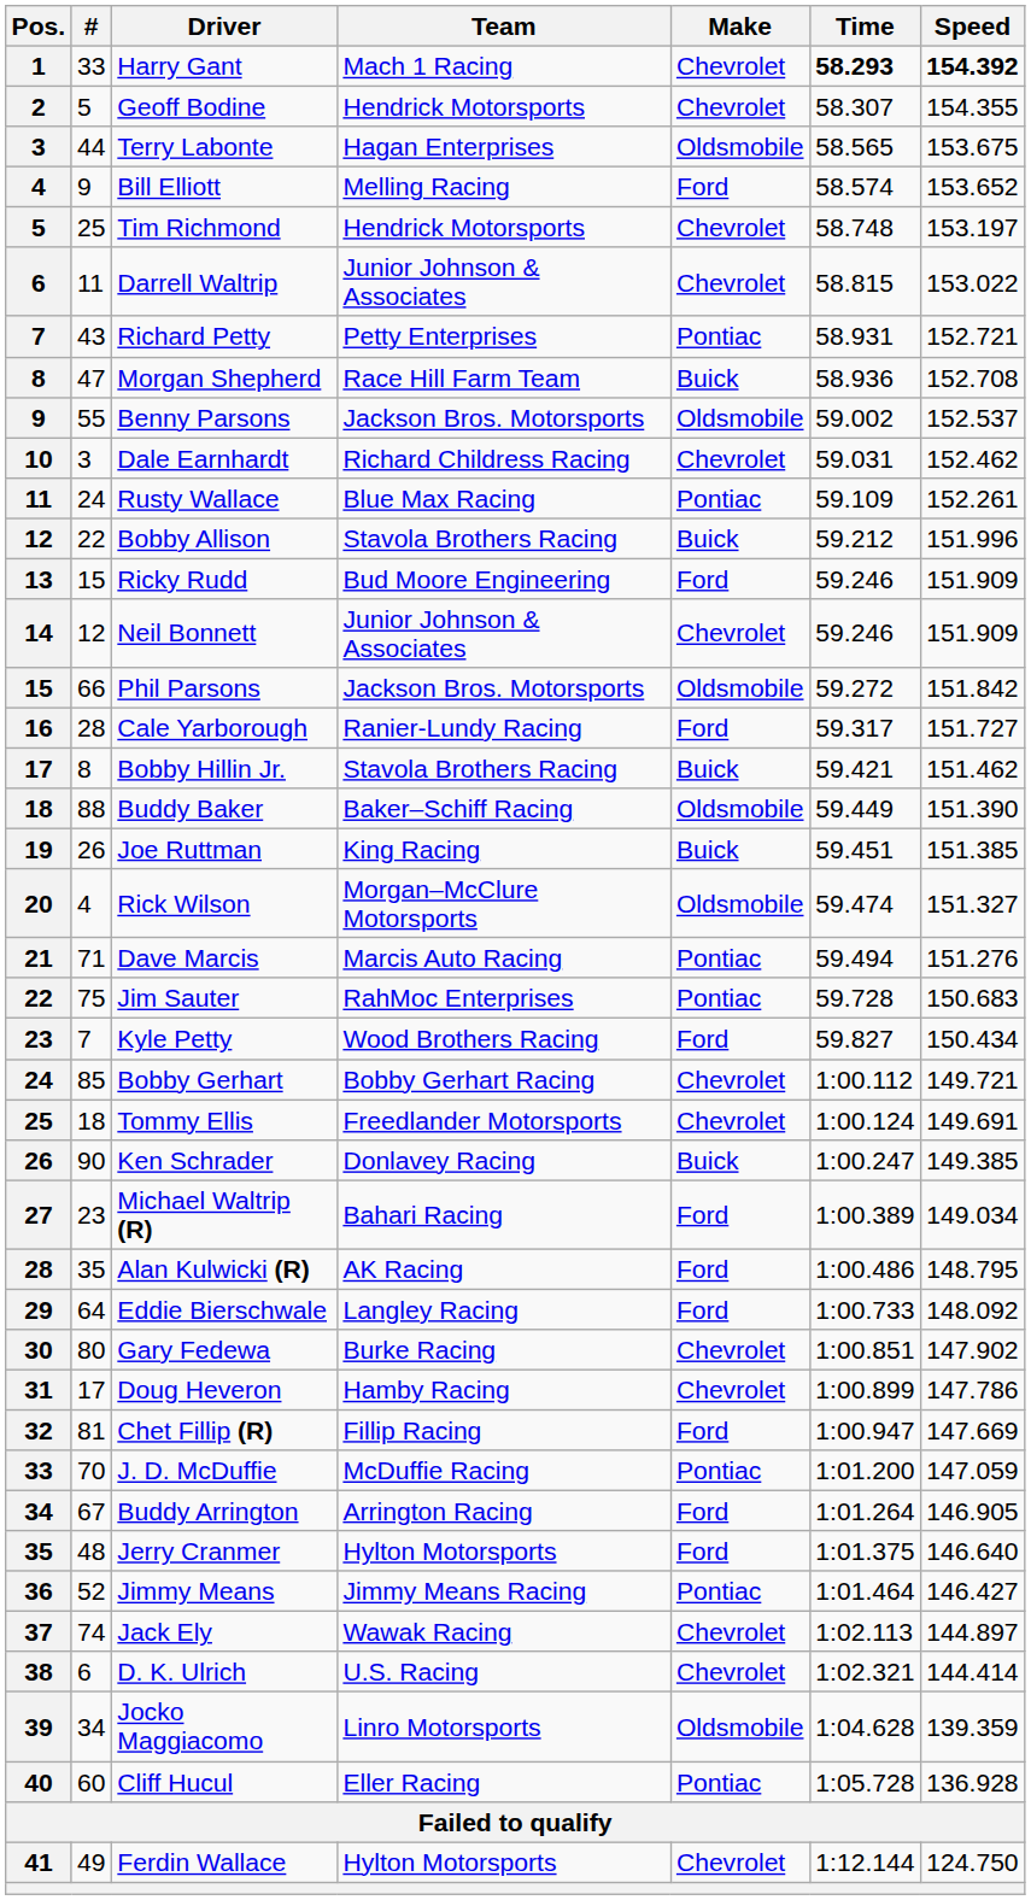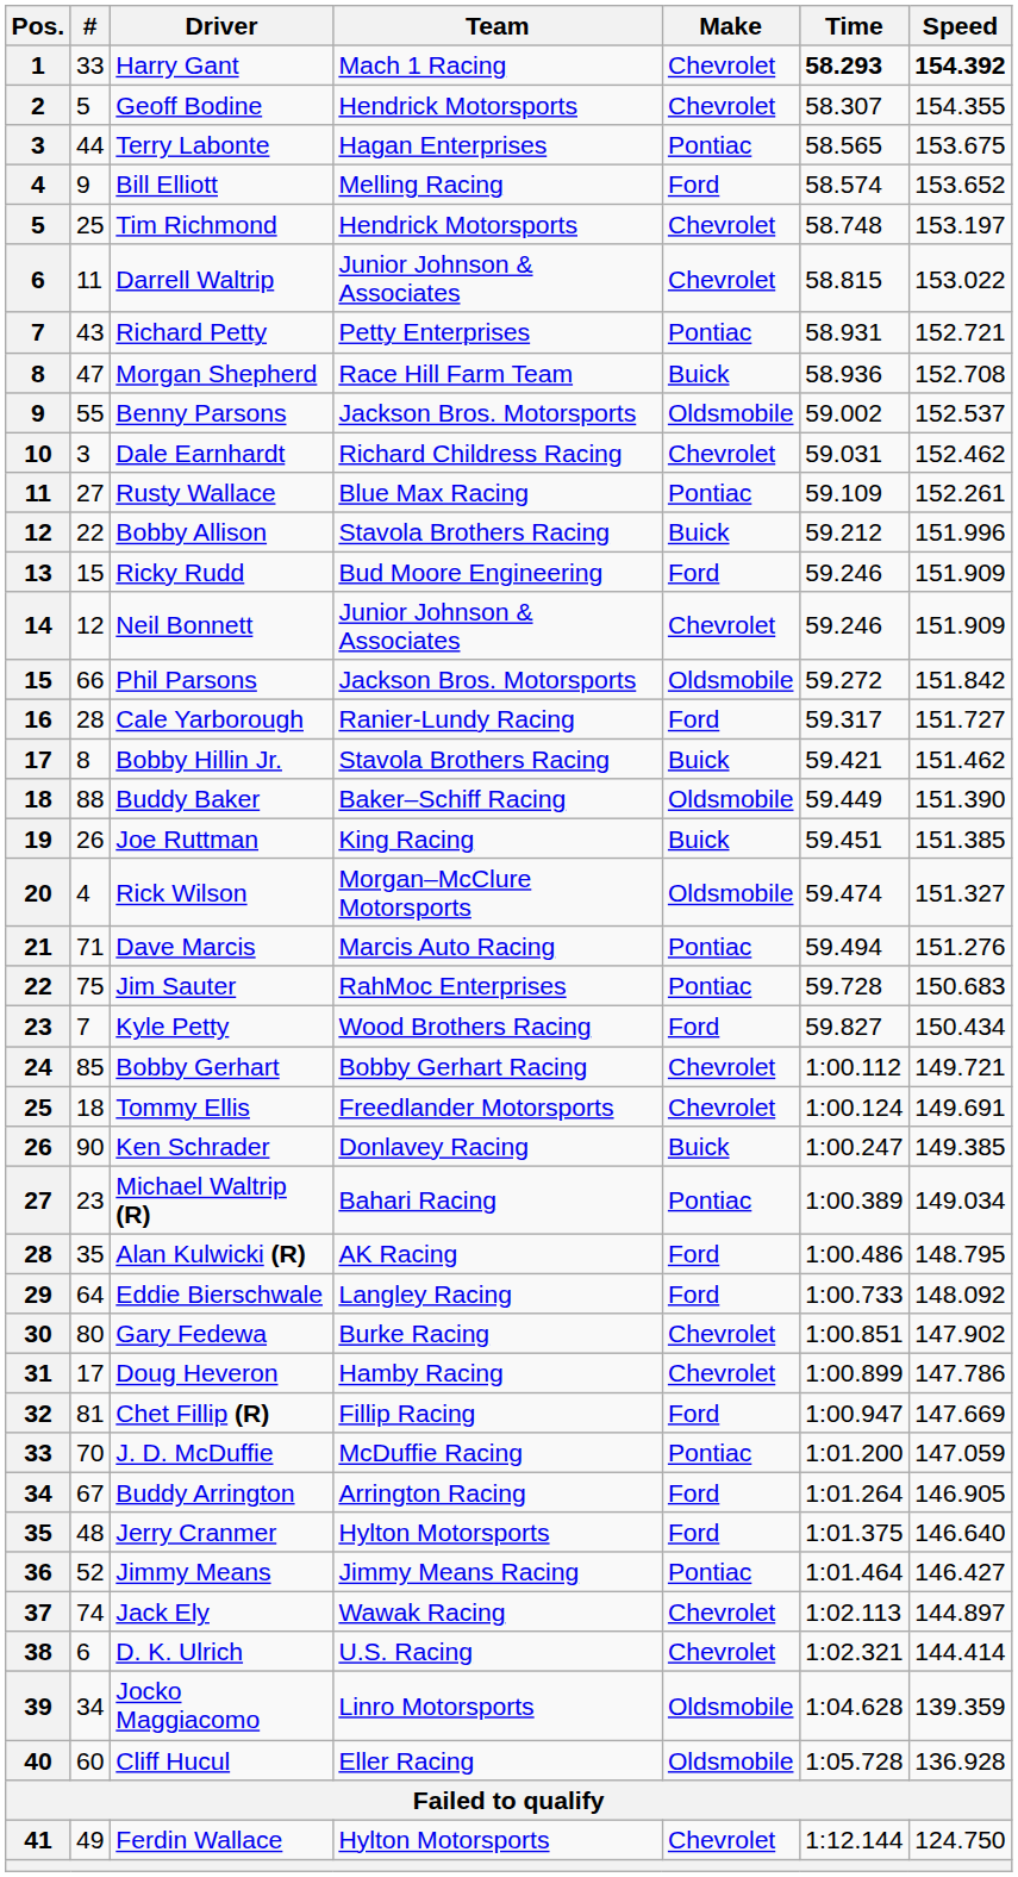 <table class="wikitable" style="font-size:95%">
 <tr>
 <th>Pos.</th>
 <th>#</th>
 <th>Driver</th>
 <th>Team</th>
 <th>Make</th>
 <th>Time</th>
 <th>Speed</th>
 </tr>
 <tr>
 <th>1</th>
 <td>33</td>
 <td><a href='#'>Harry Gant</a></td>
 <td><a href='#'>Mach 1 Racing</a></td>
 <td><a href='#'>Chevrolet</a></td>
 <td><strong>58.293</strong></td>
 <td><strong>154.392</strong></td>
 </tr>
 <tr>
 <th>2</th>
 <td>5</td>
 <td><a href='#'>Geoff Bodine</a></td>
 <td><a href='#'>Hendrick Motorsports</a></td>
 <td><a href='#'>Chevrolet</a></td>
 <td>58.307</td>
 <td>154.355</td>
 </tr>
 <tr>
 <th>3</th>
 <td>44</td>
 <td><a href='#'>Terry Labonte</a></td>
 <td><a href='#'>Hagan Enterprises</a></td>
-<td><a href='#'>Oldsmobile</a></td>
+<td><a href='#'>Pontiac</a></td>
 <td>58.565</td>
 <td>153.675</td>
 </tr>
 <tr>
 <th>4</th>
 <td>9</td>
 <td><a href='#'>Bill Elliott</a></td>
 <td><a href='#'>Melling Racing</a></td>
 <td><a href='#'>Ford</a></td>
 <td>58.574</td>
 <td>153.652</td>
 </tr>
 <tr>
 <th>5</th>
 <td>25</td>
 <td><a href='#'>Tim Richmond</a></td>
 <td><a href='#'>Hendrick Motorsports</a></td>
 <td><a href='#'>Chevrolet</a></td>
 <td>58.748</td>
 <td>153.197</td>
 </tr>
 <tr>
 <th>6</th>
 <td>11</td>
 <td><a href='#'>Darrell Waltrip</a></td>
 <td><a href='#'>Junior Johnson & Associates</a></td>
 <td><a href='#'>Chevrolet</a></td>
 <td>58.815</td>
 <td>153.022</td>
 </tr>
 <tr>
 <th>7</th>
 <td>43</td>
 <td><a href='#'>Richard Petty</a></td>
 <td><a href='#'>Petty Enterprises</a></td>
 <td><a href='#'>Pontiac</a></td>
 <td>58.931</td>
 <td>152.721</td>
 </tr>
 <tr>
 <th>8</th>
 <td>47</td>
 <td><a href='#'>Morgan Shepherd</a></td>
 <td><a href='#'>Race Hill Farm Team</a></td>
 <td><a href='#'>Buick</a></td>
 <td>58.936</td>
 <td>152.708</td>
 </tr>
 <tr>
 <th>9</th>
 <td>55</td>
 <td><a href='#'>Benny Parsons</a></td>
 <td><a href='#'>Jackson Bros. Motorsports</a></td>
 <td><a href='#'>Oldsmobile</a></td>
 <td>59.002</td>
 <td>152.537</td>
 </tr>
 <tr>
 <th>10</th>
 <td>3</td>
 <td><a href='#'>Dale Earnhardt</a></td>
 <td><a href='#'>Richard Childress Racing</a></td>
 <td><a href='#'>Chevrolet</a></td>
 <td>59.031</td>
 <td>152.462</td>
 </tr>
 <tr>
 <th>11</th>
-<td>24</td>
+<td>27</td>
 <td><a href='#'>Rusty Wallace</a></td>
 <td><a href='#'>Blue Max Racing</a></td>
 <td><a href='#'>Pontiac</a></td>
 <td>59.109</td>
 <td>152.261</td>
 </tr>
 <tr>
 <th>12</th>
 <td>22</td>
 <td><a href='#'>Bobby Allison</a></td>
 <td><a href='#'>Stavola Brothers Racing</a></td>
 <td><a href='#'>Buick</a></td>
 <td>59.212</td>
 <td>151.996</td>
 </tr>
 <tr>
 <th>13</th>
 <td>15</td>
 <td><a href='#'>Ricky Rudd</a></td>
 <td><a href='#'>Bud Moore Engineering</a></td>
 <td><a href='#'>Ford</a></td>
 <td>59.246</td>
 <td>151.909</td>
 </tr>
 <tr>
 <th>14</th>
 <td>12</td>
 <td><a href='#'>Neil Bonnett</a></td>
 <td><a href='#'>Junior Johnson & Associates</a></td>
 <td><a href='#'>Chevrolet</a></td>
 <td>59.246</td>
 <td>151.909</td>
 </tr>
 <tr>
 <th>15</th>
 <td>66</td>
 <td><a href='#'>Phil Parsons</a></td>
 <td><a href='#'>Jackson Bros. Motorsports</a></td>
 <td><a href='#'>Oldsmobile</a></td>
 <td>59.272</td>
 <td>151.842</td>
 </tr>
 <tr>
 <th>16</th>
 <td>28</td>
 <td><a href='#'>Cale Yarborough</a></td>
 <td><a href='#'>Ranier-Lundy Racing</a></td>
 <td><a href='#'>Ford</a></td>
 <td>59.317</td>
 <td>151.727</td>
 </tr>
 <tr>
 <th>17</th>
 <td>8</td>
 <td><a href='#'>Bobby Hillin Jr.</a></td>
 <td><a href='#'>Stavola Brothers Racing</a></td>
 <td><a href='#'>Buick</a></td>
 <td>59.421</td>
 <td>151.462</td>
 </tr>
 <tr>
 <th>18</th>
 <td>88</td>
 <td><a href='#'>Buddy Baker</a></td>
 <td><a href='#'>Baker–Schiff Racing</a></td>
 <td><a href='#'>Oldsmobile</a></td>
 <td>59.449</td>
 <td>151.390</td>
 </tr>
 <tr>
 <th>19</th>
 <td>26</td>
 <td><a href='#'>Joe Ruttman</a></td>
 <td><a href='#'>King Racing</a></td>
 <td><a href='#'>Buick</a></td>
 <td>59.451</td>
 <td>151.385</td>
 </tr>
 <tr>
 <th>20</th>
 <td>4</td>
 <td><a href='#'>Rick Wilson</a></td>
 <td><a href='#'>Morgan–McClure Motorsports</a></td>
 <td><a href='#'>Oldsmobile</a></td>
 <td>59.474</td>
 <td>151.327</td>
 </tr>
 <tr>
 <th>21</th>
 <td>71</td>
 <td><a href='#'>Dave Marcis</a></td>
 <td><a href='#'>Marcis Auto Racing</a></td>
 <td><a href='#'>Pontiac</a></td>
 <td>59.494</td>
 <td>151.276</td>
 </tr>
 <tr>
 <th>22</th>
 <td>75</td>
 <td><a href='#'>Jim Sauter</a></td>
 <td><a href='#'>RahMoc Enterprises</a></td>
 <td><a href='#'>Pontiac</a></td>
 <td>59.728</td>
 <td>150.683</td>
 </tr>
 <tr>
 <th>23</th>
 <td>7</td>
 <td><a href='#'>Kyle Petty</a></td>
 <td><a href='#'>Wood Brothers Racing</a></td>
 <td><a href='#'>Ford</a></td>
 <td>59.827</td>
 <td>150.434</td>
 </tr>
 <tr>
 <th>24</th>
 <td>85</td>
 <td><a href='#'>Bobby Gerhart</a></td>
 <td><a href='#'>Bobby Gerhart Racing</a></td>
 <td><a href='#'>Chevrolet</a></td>
 <td>1:00.112</td>
 <td>149.721</td>
 </tr>
 <tr>
 <th>25</th>
 <td>18</td>
 <td><a href='#'>Tommy Ellis</a></td>
 <td><a href='#'>Freedlander Motorsports</a></td>
 <td><a href='#'>Chevrolet</a></td>
 <td>1:00.124</td>
 <td>149.691</td>
 </tr>
 <tr>
 <th>26</th>
 <td>90</td>
 <td><a href='#'>Ken Schrader</a></td>
 <td><a href='#'>Donlavey Racing</a></td>
 <td><a href='#'>Buick</a></td>
 <td>1:00.247</td>
 <td>149.385</td>
 </tr>
 <tr>
 <th>27</th>
 <td>23</td>
 <td><a href='#'>Michael Waltrip</a> <strong>(R)</strong></td>
 <td><a href='#'>Bahari Racing</a></td>
-<td><a href='#'>Ford</a></td>
+<td><a href='#'>Pontiac</a></td>
 <td>1:00.389</td>
 <td>149.034</td>
 </tr>
 <tr>
 <th>28</th>
 <td>35</td>
 <td><a href='#'>Alan Kulwicki</a> <strong>(R)</strong></td>
 <td><a href='#'>AK Racing</a></td>
 <td><a href='#'>Ford</a></td>
 <td>1:00.486</td>
 <td>148.795</td>
 </tr>
 <tr>
 <th>29</th>
 <td>64</td>
 <td><a href='#'>Eddie Bierschwale</a></td>
 <td><a href='#'>Langley Racing</a></td>
 <td><a href='#'>Ford</a></td>
 <td>1:00.733</td>
 <td>148.092</td>
 </tr>
 <tr>
 <th>30</th>
 <td>80</td>
 <td><a href='#'>Gary Fedewa</a></td>
 <td><a href='#'>Burke Racing</a></td>
 <td><a href='#'>Chevrolet</a></td>
 <td>1:00.851</td>
 <td>147.902</td>
 </tr>
 <tr>
 <th>31</th>
 <td>17</td>
 <td><a href='#'>Doug Heveron</a></td>
 <td><a href='#'>Hamby Racing</a></td>
 <td><a href='#'>Chevrolet</a></td>
 <td>1:00.899</td>
 <td>147.786</td>
 </tr>
 <tr>
 <th>32</th>
 <td>81</td>
 <td><a href='#'>Chet Fillip</a> <strong>(R)</strong></td>
 <td><a href='#'>Fillip Racing</a></td>
 <td><a href='#'>Ford</a></td>
 <td>1:00.947</td>
 <td>147.669</td>
 </tr>
 <tr>
 <th>33</th>
 <td>70</td>
 <td><a href='#'>J. D. McDuffie</a></td>
 <td><a href='#'>McDuffie Racing</a></td>
 <td><a href='#'>Pontiac</a></td>
 <td>1:01.200</td>
 <td>147.059</td>
 </tr>
 <tr>
 <th>34</th>
 <td>67</td>
 <td><a href='#'>Buddy Arrington</a></td>
 <td><a href='#'>Arrington Racing</a></td>
 <td><a href='#'>Ford</a></td>
 <td>1:01.264</td>
 <td>146.905</td>
 </tr>
 <tr>
 <th>35</th>
 <td>48</td>
 <td><a href='#'>Jerry Cranmer</a></td>
 <td><a href='#'>Hylton Motorsports</a></td>
 <td><a href='#'>Ford</a></td>
 <td>1:01.375</td>
 <td>146.640</td>
 </tr>
 <tr>
 <th>36</th>
 <td>52</td>
 <td><a href='#'>Jimmy Means</a></td>
 <td><a href='#'>Jimmy Means Racing</a></td>
 <td><a href='#'>Pontiac</a></td>
 <td>1:01.464</td>
 <td>146.427</td>
 </tr>
 <tr>
 <th>37</th>
 <td>74</td>
 <td><a href='#'>Jack Ely</a></td>
 <td><a href='#'>Wawak Racing</a></td>
 <td><a href='#'>Chevrolet</a></td>
 <td>1:02.113</td>
 <td>144.897</td>
 </tr>
 <tr>
 <th>38</th>
 <td>6</td>
 <td><a href='#'>D. K. Ulrich</a></td>
 <td><a href='#'>U.S. Racing</a></td>
 <td><a href='#'>Chevrolet</a></td>
 <td>1:02.321</td>
 <td>144.414</td>
 </tr>
 <tr>
 <th>39</th>
 <td>34</td>
 <td><a href='#'>Jocko Maggiacomo</a></td>
 <td><a href='#'>Linro Motorsports</a></td>
 <td><a href='#'>Oldsmobile</a></td>
 <td>1:04.628</td>
 <td>139.359</td>
 </tr>
 <tr>
 <th>40</th>
 <td>60</td>
 <td><a href='#'>Cliff Hucul</a></td>
 <td><a href='#'>Eller Racing</a></td>
-<td><a href='#'>Pontiac</a></td>
+<td><a href='#'>Oldsmobile</a></td>
 <td>1:05.728</td>
 <td>136.928</td>
 </tr>
 <tr>
 <th colspan="7">Failed to qualify</th>
 </tr>
 <tr>
 <th>41</th>
 <td>49</td>
 <td><a href='#'>Ferdin Wallace</a></td>
 <td><a href='#'>Hylton Motorsports</a></td>
 <td><a href='#'>Chevrolet</a></td>
 <td>1:12.144</td>
 <td>124.750</td>
 </tr>
 <tr>
 <th colspan="7"></th>
 </tr>
 </table>
